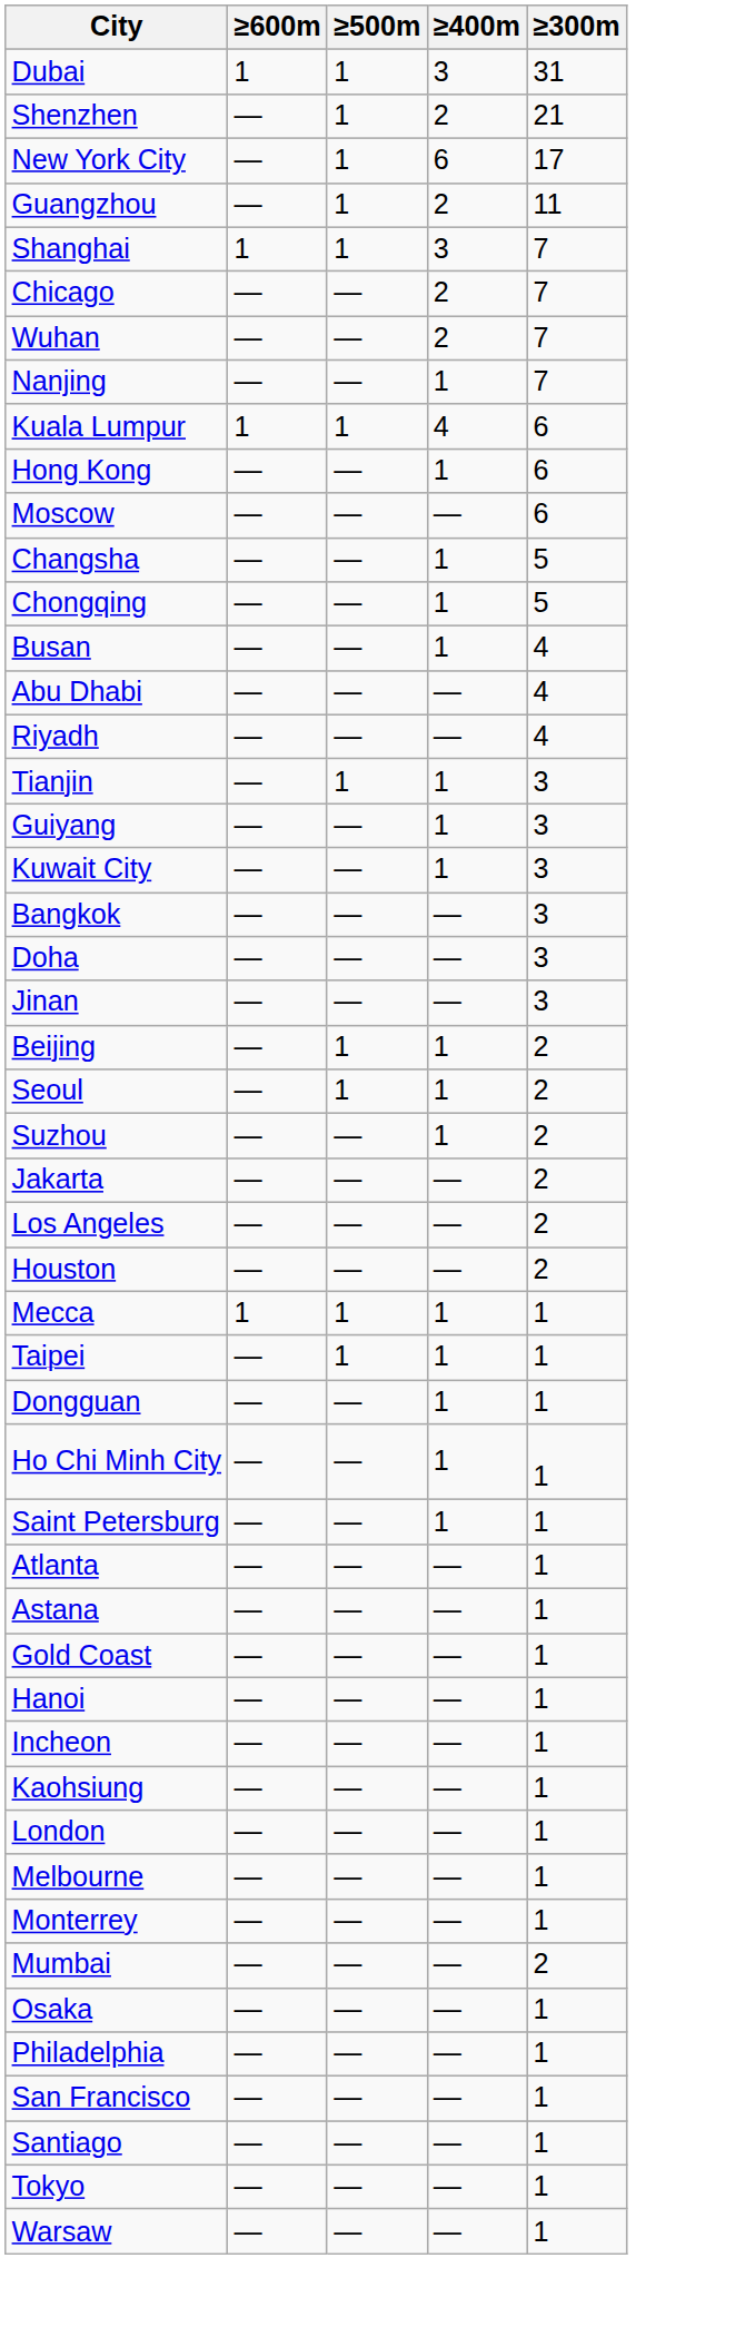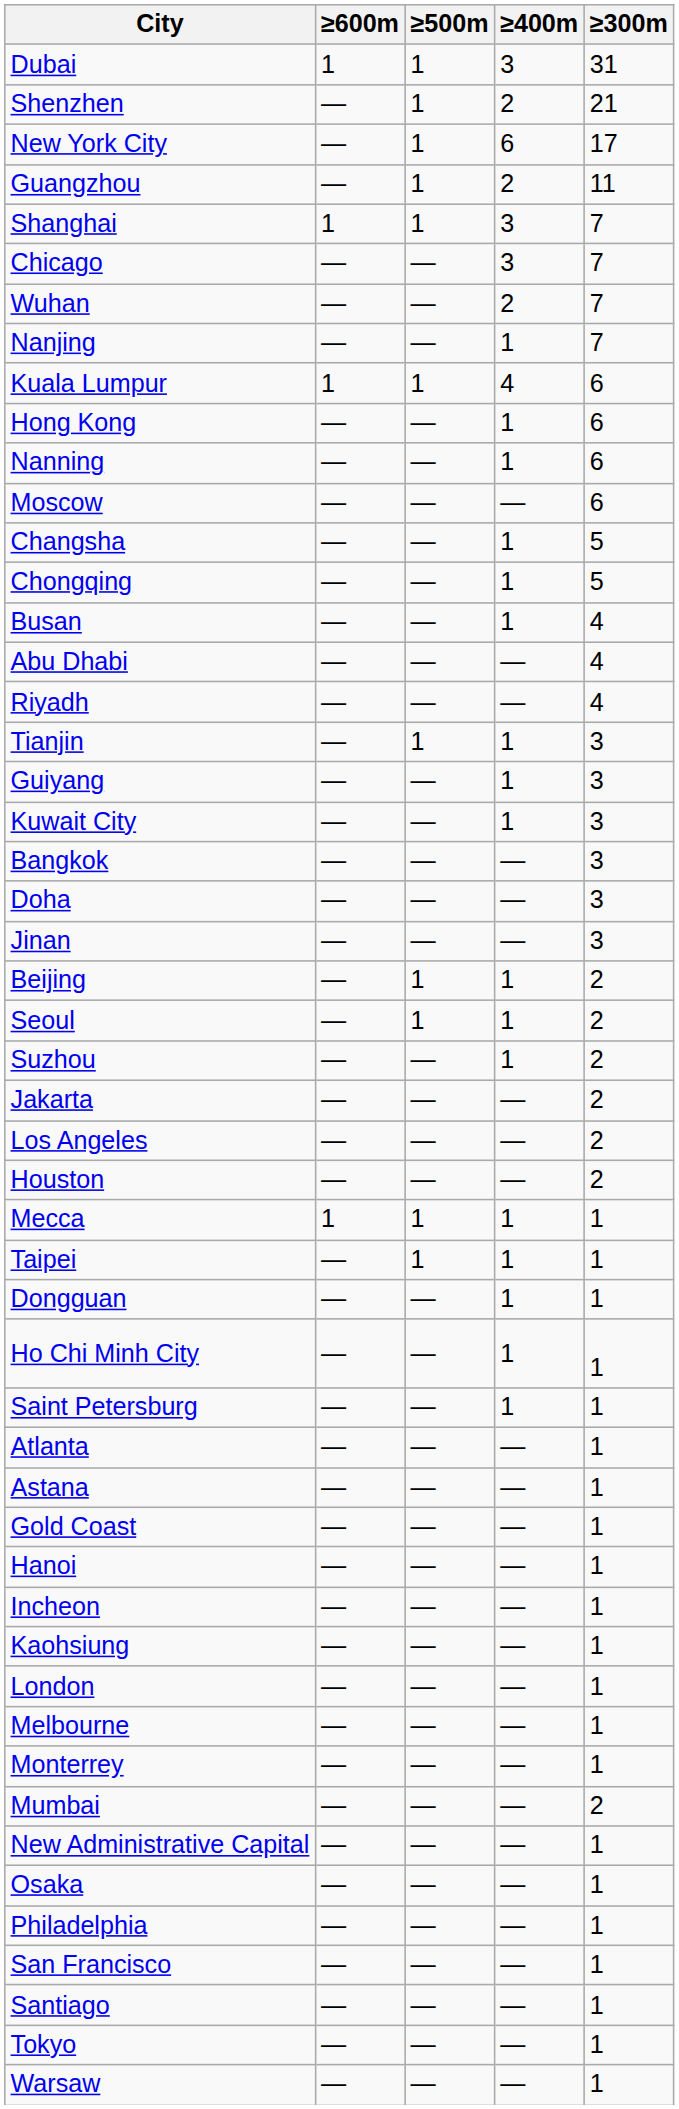 <table class="wikitable sortable">
 <tr>
 <th>City</th>
 <th>≥600m</th>
 <th>≥500m</th>
 <th>≥400m</th>
 <th>≥300m</th>
 </tr>
 <tr>
 <td> <a href='#'>Dubai</a></td>
 <td>1</td>
 <td>1</td>
 <td>3</td>
 <td>31</td>
 </tr>
 <tr>
 <td> <a href='#'>Shenzhen</a></td>
 <td>—</td>
 <td>1</td>
 <td>2</td>
 <td>21</td>
 </tr>
 <tr>
 <td> <a href='#'>New York City</a></td>
 <td>—</td>
 <td>1</td>
 <td>6</td>
 <td>17</td>
 </tr>
 <tr>
 <td> <a href='#'>Guangzhou</a></td>
 <td>—</td>
 <td>1</td>
 <td>2</td>
 <td>11</td>
 </tr>
 <tr>
 <td> <a href='#'>Shanghai</a></td>
 <td>1</td>
 <td>1</td>
 <td>3</td>
 <td>7</td>
 </tr>
 <tr>
 <td> <a href='#'>Chicago</a></td>
 <td>—</td>
 <td>—</td>
-<td>2</td>
+<td>3</td>
 <td>7</td>
 </tr>
 <tr>
 <td> <a href='#'>Wuhan</a></td>
 <td>—</td>
 <td>—</td>
 <td>2</td>
 <td>7</td>
 </tr>
 <tr>
 <td> <a href='#'>Nanjing</a></td>
 <td>—</td>
 <td>—</td>
 <td>1</td>
 <td>7</td>
 </tr>
 <tr>
 <td> <a href='#'>Kuala Lumpur</a></td>
 <td>1</td>
 <td>1</td>
 <td>4</td>
 <td>6</td>
 </tr>
 <tr>
 <td> <a href='#'>Hong Kong</a></td>
+<td>—</td>
+<td>—</td>
+<td>1</td>
+<td>6</td>
+</tr>
+<tr>
+<td> <a href='#'>Nanning</a></td>
 <td>—</td>
 <td>—</td>
 <td>1</td>
 <td>6</td>
 </tr>
 <tr>
 <td> <a href='#'>Moscow</a></td>
 <td>—</td>
 <td>—</td>
 <td>—</td>
 <td>6</td>
 </tr>
 <tr>
 <td> <a href='#'>Changsha</a></td>
 <td>—</td>
 <td>—</td>
 <td>1</td>
 <td>5</td>
 </tr>
 <tr>
 <td> <a href='#'>Chongqing</a></td>
 <td>—</td>
 <td>—</td>
 <td>1</td>
 <td>5</td>
 </tr>
 <tr>
 <td> <a href='#'>Busan</a></td>
 <td>—</td>
 <td>—</td>
 <td>1</td>
 <td>4</td>
 </tr>
 <tr>
 <td> <a href='#'>Abu Dhabi</a></td>
 <td>—</td>
 <td>—</td>
 <td>—</td>
 <td>4</td>
 </tr>
 <tr>
 <td> <a href='#'>Riyadh</a></td>
 <td>—</td>
 <td>—</td>
 <td>—</td>
 <td>4</td>
 </tr>
 <tr>
 <td> <a href='#'>Tianjin</a></td>
 <td>—</td>
 <td>1</td>
 <td>1</td>
 <td>3</td>
 </tr>
 <tr>
 <td> <a href='#'>Guiyang</a></td>
 <td>—</td>
 <td>—</td>
 <td>1</td>
 <td>3</td>
 </tr>
 <tr>
 <td> <a href='#'>Kuwait City</a></td>
 <td>—</td>
 <td>—</td>
 <td>1</td>
 <td>3</td>
 </tr>
 <tr>
 <td> <a href='#'>Bangkok</a></td>
 <td>—</td>
 <td>—</td>
 <td>—</td>
 <td>3</td>
 </tr>
 <tr>
 <td> <a href='#'>Doha</a></td>
 <td>—</td>
 <td>—</td>
 <td>—</td>
 <td>3</td>
 </tr>
 <tr>
 <td> <a href='#'>Jinan</a></td>
 <td>—</td>
 <td>—</td>
 <td>—</td>
 <td>3</td>
 </tr>
 <tr>
 <td> <a href='#'>Beijing</a></td>
 <td>—</td>
 <td>1</td>
 <td>1</td>
 <td>2</td>
 </tr>
 <tr>
 <td> <a href='#'>Seoul</a></td>
 <td>—</td>
 <td>1</td>
 <td>1</td>
 <td>2</td>
 </tr>
 <tr>
 <td> <a href='#'>Suzhou</a></td>
 <td>—</td>
 <td>—</td>
 <td>1</td>
 <td>2</td>
 </tr>
 <tr>
 <td> <a href='#'>Jakarta</a></td>
 <td>—</td>
 <td>—</td>
 <td>—</td>
 <td>2</td>
 </tr>
 <tr>
 <td> <a href='#'>Los Angeles</a></td>
 <td>—</td>
 <td>—</td>
 <td>—</td>
 <td>2</td>
 </tr>
 <tr>
 <td> <a href='#'>Houston</a></td>
 <td>—</td>
 <td>—</td>
 <td>—</td>
 <td>2</td>
 </tr>
 <tr>
 <td> <a href='#'>Mecca</a></td>
 <td>1</td>
 <td>1</td>
 <td>1</td>
 <td>1</td>
 </tr>
 <tr>
 <td> <a href='#'>Taipei</a></td>
 <td>—</td>
 <td>1</td>
 <td>1</td>
 <td>1</td>
 </tr>
 <tr>
 <td> <a href='#'>Dongguan</a></td>
 <td>—</td>
 <td>—</td>
 <td>1</td>
 <td>1</td>
 </tr>
 <tr>
 <td> <a href='#'>Ho Chi Minh City</a></td>
 <td>—</td>
 <td>—</td>
 <td>1</td>
 <td><br>1</td>
 </tr>
 <tr>
 <td> <a href='#'>Saint Petersburg</a></td>
 <td>—</td>
 <td>—</td>
 <td>1</td>
 <td>1</td>
 </tr>
 <tr>
 <td> <a href='#'>Atlanta</a></td>
 <td>—</td>
 <td>—</td>
 <td>—</td>
 <td>1</td>
 </tr>
 <tr>
 <td> <a href='#'>Astana</a></td>
 <td>—</td>
 <td>—</td>
 <td>—</td>
 <td>1</td>
 </tr>
 <tr>
 <td> <a href='#'>Gold Coast</a></td>
 <td>—</td>
 <td>—</td>
 <td>—</td>
 <td>1</td>
 </tr>
 <tr>
 <td> <a href='#'>Hanoi</a></td>
 <td>—</td>
 <td>—</td>
 <td>—</td>
 <td>1</td>
 </tr>
 <tr>
 <td> <a href='#'>Incheon</a></td>
 <td>—</td>
 <td>—</td>
 <td>—</td>
 <td>1</td>
 </tr>
 <tr>
 <td> <a href='#'>Kaohsiung</a></td>
 <td>—</td>
 <td>—</td>
 <td>—</td>
 <td>1</td>
 </tr>
 <tr>
 <td> <a href='#'>London</a></td>
 <td>—</td>
 <td>—</td>
 <td>—</td>
 <td>1</td>
 </tr>
 <tr>
 <td> <a href='#'>Melbourne</a></td>
 <td>—</td>
 <td>—</td>
 <td>—</td>
 <td>1</td>
 </tr>
 <tr>
 <td> <a href='#'>Monterrey</a></td>
 <td>—</td>
 <td>—</td>
 <td>—</td>
 <td>1</td>
 </tr>
 <tr>
 <td> <a href='#'>Mumbai</a></td>
 <td>—</td>
 <td>—</td>
 <td>—</td>
 <td>2</td>
 </tr>
 <tr>
+<td> <a href='#'>New Administrative Capital</a></td>
+<td>—</td>
+<td>—</td>
+<td>—</td>
+<td>1</td>
+</tr>
+<tr>
 <td> <a href='#'>Osaka</a></td>
 <td>—</td>
 <td>—</td>
 <td>—</td>
 <td>1</td>
 </tr>
 <tr>
 <td> <a href='#'>Philadelphia</a></td>
 <td>—</td>
 <td>—</td>
 <td>—</td>
 <td>1</td>
 </tr>
 <tr>
 <td> <a href='#'>San Francisco</a></td>
 <td>—</td>
 <td>—</td>
 <td>—</td>
 <td>1</td>
 </tr>
 <tr>
 <td> <a href='#'>Santiago</a></td>
 <td>—</td>
 <td>—</td>
 <td>—</td>
 <td>1</td>
 </tr>
 <tr>
 <td> <a href='#'>Tokyo</a></td>
 <td>—</td>
 <td>—</td>
 <td>—</td>
 <td>1</td>
 </tr>
 <tr>
 <td> <a href='#'>Warsaw</a></td>
 <td>—</td>
 <td>—</td>
 <td>—</td>
 <td>1</td>
 </tr>
 </table>
